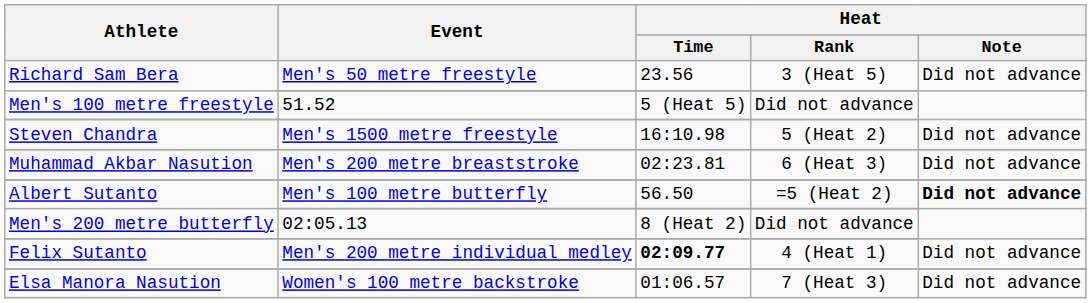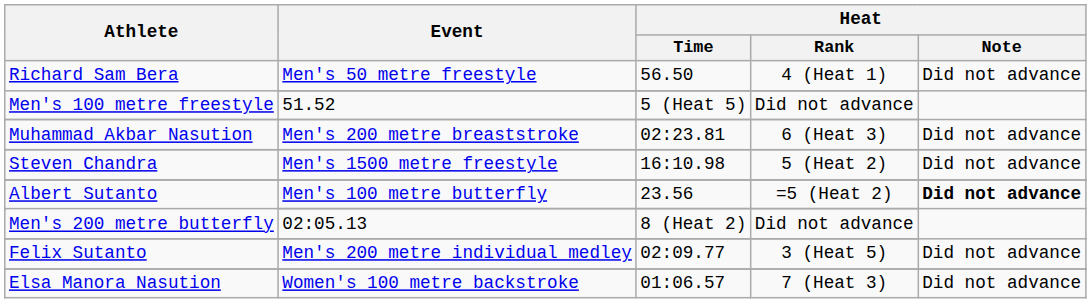 <table class=wikitable style="font-size:90%">
 <tr>
 <th rowspan="2">Athlete</th>
 <th rowspan="2">Event</th>
 <th colspan="3">Heat</th>
 </tr>
 <tr style="font-size:95%">
 <th>Time</th>
 <th>Rank</th>
 <th>Note</th>
 </tr>
 <tr align=center>
 <td align=left rowspan=2><a href='#'>Richard Sam Bera</a></td>
 <td align=left><a href='#'>Men's 50 metre freestyle</a></td>
-<td align=left>23.56</td>
-<td>3 (Heat 5)</td>
+<td align=left>56.50</td>
+<td>4 (Heat 1)</td>
 <td align=left>Did not advance</td>
 </tr>
 <tr>
 </tr>
 <tr align=center>
 <td align=left><a href='#'>Men's 100 metre freestyle</a></td>
 <td align=left>51.52</td>
 <td>5 (Heat 5)</td>
+<td align=left>Did not advance</td>
+</tr>
+<tr>
+</tr>
+<tr align=center>
+<td align=left><a href='#'>Muhammad Akbar Nasution</a></td>
+<td align=left><a href='#'>Men's 200 metre breaststroke</a></td>
+<td align=left>02:23.81</td>
+<td>6 (Heat 3)</td>
 <td align=left>Did not advance</td>
 </tr>
 <tr>
 </tr>
 <tr align=center>
 <td align=left><a href='#'>Steven Chandra</a></td>
 <td align=left><a href='#'>Men's 1500 metre freestyle</a></td>
 <td align=left>16:10.98</td>
 <td>5 (Heat 2)</td>
 <td align=left>Did not advance</td>
 </tr>
 <tr>
 </tr>
 <tr align=center>
-<td align=left><a href='#'>Muhammad Akbar Nasution</a></td>
-<td align=left><a href='#'>Men's 200 metre breaststroke</a></td>
-<td align=left>02:23.81</td>
-<td>6 (Heat 3)</td>
-<td align=left>Did not advance</td>
-</tr>
-<tr>
-</tr>
-<tr align=center>
 <td align=left rowspan=2><a href='#'>Albert Sutanto</a></td>
 <td align=left><a href='#'>Men's 100 metre butterfly</a></td>
-<td align=left>56.50</td>
+<td align=left>23.56</td>
 <td>=5 (Heat 2)</td>
 <td align=left><strong>Did not advance</strong></td>
 </tr>
 <tr>
 </tr>
 <tr align=center>
 <td align=left><a href='#'>Men's 200 metre butterfly</a></td>
 <td align=left>02:05.13</td>
 <td>8 (Heat 2)</td>
 <td align=left>Did not advance</td>
 </tr>
 <tr>
 </tr>
 <tr align=center>
 <td align=left><a href='#'>Felix Sutanto</a></td>
 <td align=left><a href='#'>Men's 200 metre individual medley</a></td>
-<td align=left><strong>02:09.77</strong></td>
-<td>4 (Heat 1)</td>
+<td align=left>02:09.77</td>
+<td>3 (Heat 5)</td>
 <td align=left>Did not advance</td>
 </tr>
 <tr>
 </tr>
 <tr align=center>
 <td align=left><a href='#'>Elsa Manora Nasution</a></td>
 <td align=left><a href='#'>Women's 100 metre backstroke</a></td>
 <td align=left>01:06.57</td>
 <td>7 (Heat 3)</td>
 <td align=left>Did not advance</td>
 </tr>
 </table>
